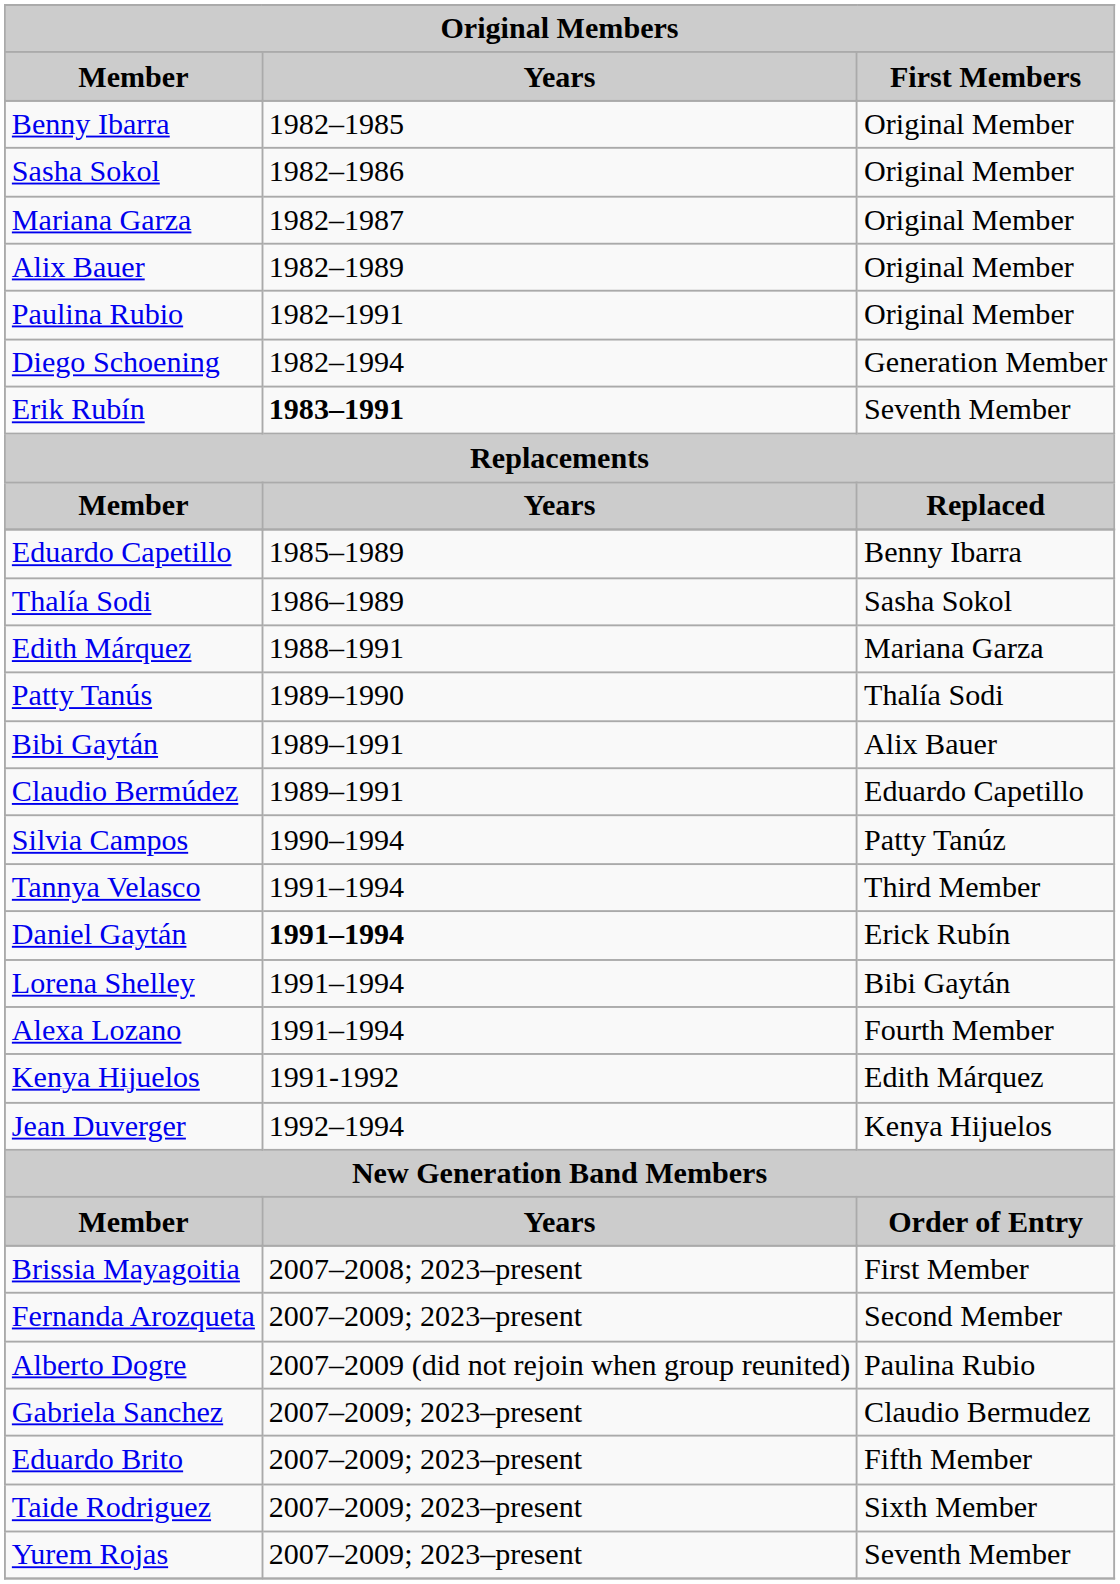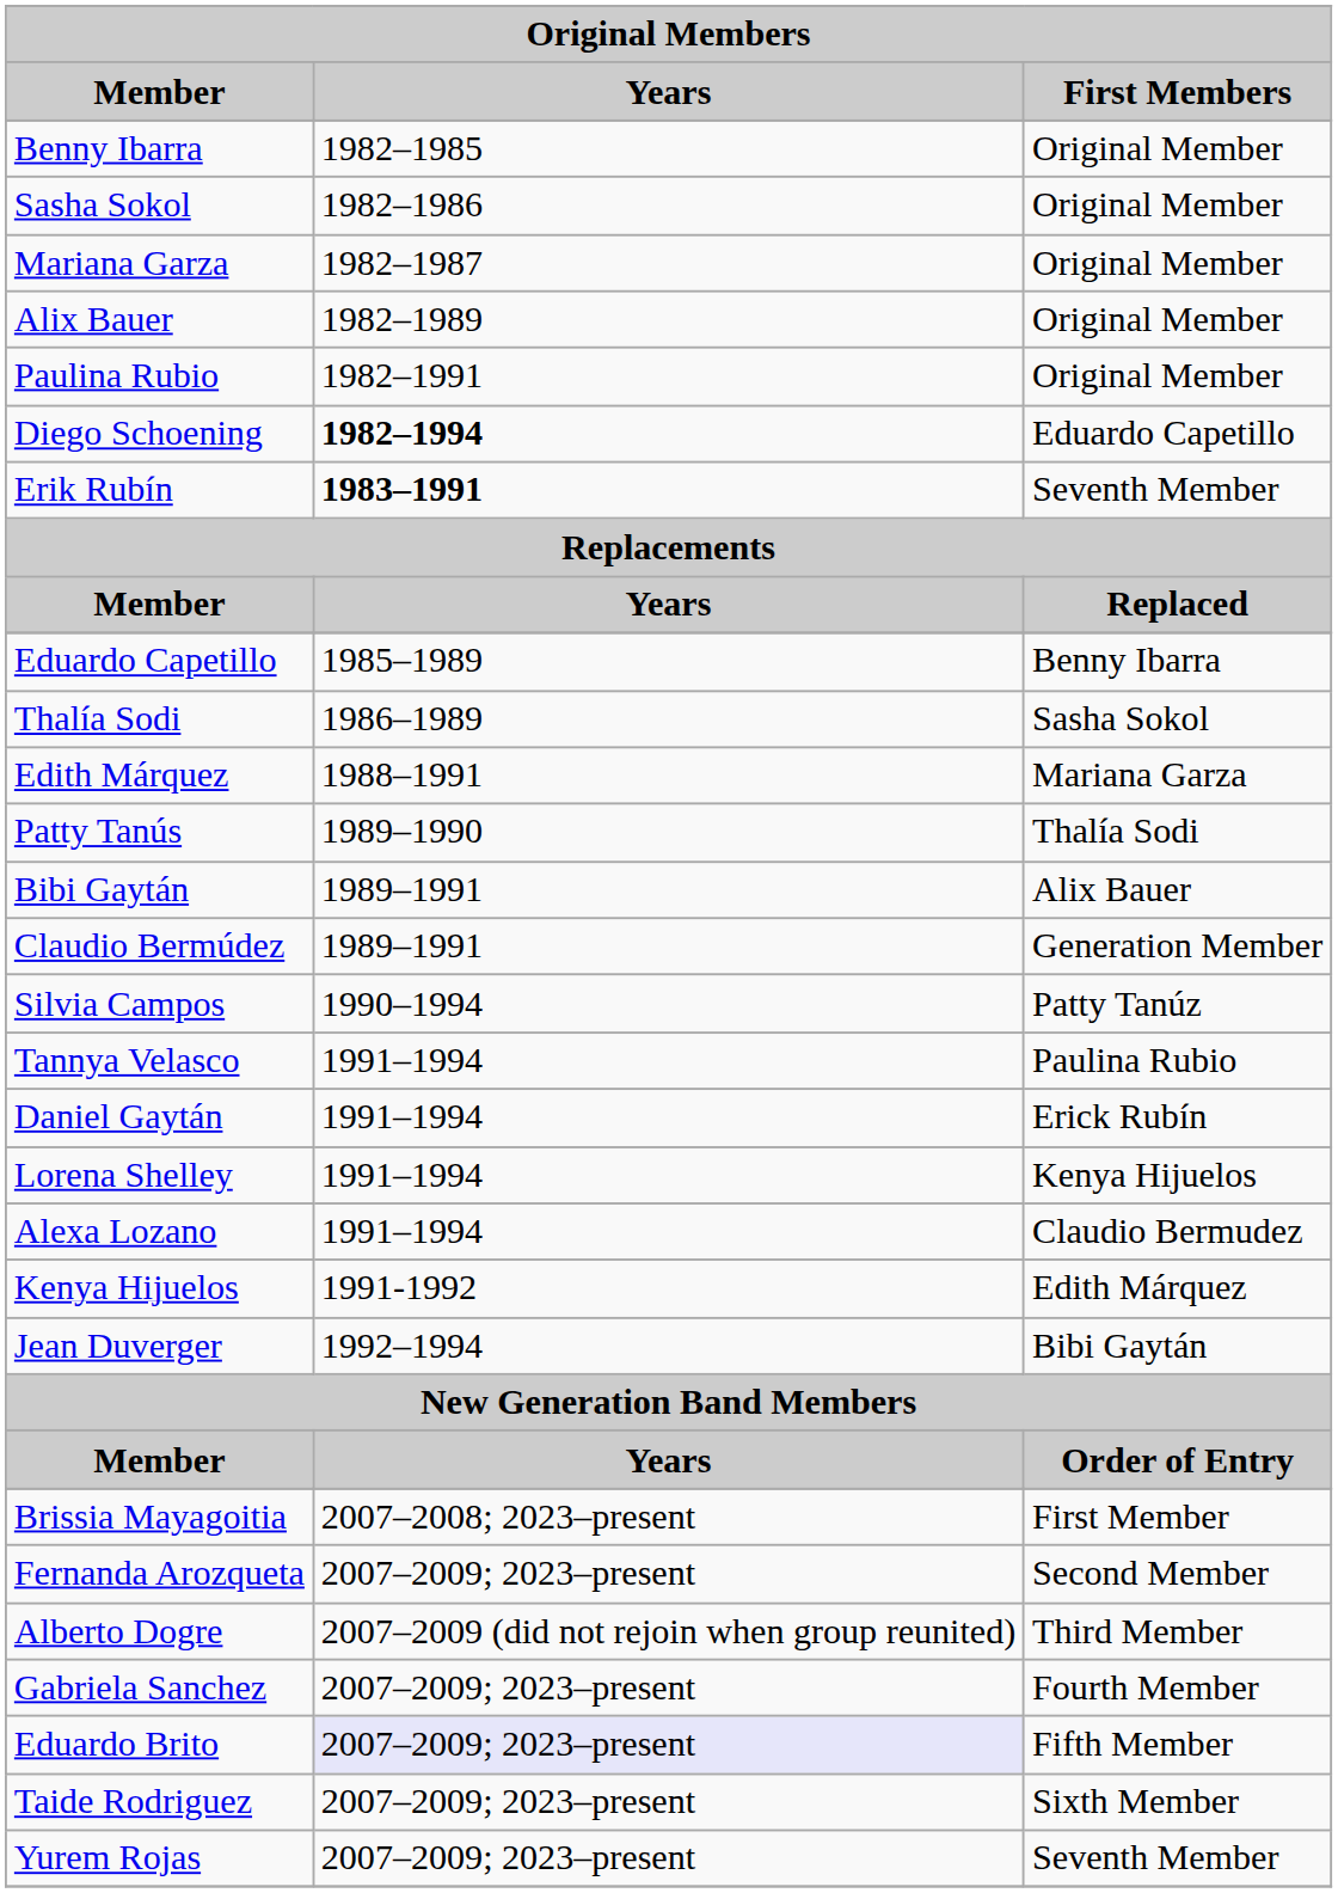 <table class="wikitable">
 <tr bgcolor="#CCCCCC">
 </tr>
 <tr>
 <th ! style="background-color: #CCCCCC;" colspan="4">Original Members</th>
 </tr>
 <tr>
 <th ! style="background-color: #CCCCCC;">Member</th>
 <th ! style="background-color: #CCCCCC;">Years</th>
 <th ! style="background-color: #CCCCCC;">First Members</th>
 </tr>
 <tr>
 </tr>
 <tr>
 <td><a href='#'>Benny Ibarra</a></td>
 <td>1982–1985</td>
 <td>Original Member</td>
 </tr>
 <tr>
 <td><a href='#'>Sasha Sokol</a></td>
 <td>1982–1986</td>
 <td>Original Member</td>
 </tr>
 <tr>
 <td><a href='#'>Mariana Garza</a></td>
 <td>1982–1987</td>
 <td>Original Member</td>
 </tr>
 <tr>
 <td><a href='#'>Alix Bauer</a></td>
 <td>1982–1989</td>
 <td>Original Member</td>
 </tr>
 <tr>
 <td><a href='#'>Paulina Rubio</a></td>
 <td>1982–1991</td>
 <td>Original Member</td>
 </tr>
 <tr>
 <td><a href='#'>Diego Schoening</a></td>
-<td>1982–1994</td>
-<td>Generation Member</td>
+<td><strong>1982–1994</strong></td>
+<td>Eduardo Capetillo</td>
 </tr>
 <tr>
 <td><a href='#'>Erik Rubín</a></td>
 <td><strong>1983–1991</strong></td>
 <td>Seventh Member</td>
 </tr>
 <tr>
 <th ! style="background-color: #CCCCCC;" colspan="4">Replacements</th>
 </tr>
 <tr>
 <th ! style="background-color: #CCCCCC;">Member</th>
 <th ! style="background-color: #CCCCCC;">Years</th>
 <th ! style="background-color: #CCCCCC;">Replaced</th>
 </tr>
 <tr>
 </tr>
 <tr>
 <td><a href='#'>Eduardo Capetillo</a></td>
 <td>1985–1989</td>
 <td>Benny Ibarra</td>
 </tr>
 <tr>
 <td><a href='#'>Thalía Sodi</a></td>
 <td>1986–1989</td>
 <td>Sasha Sokol</td>
 </tr>
 <tr>
 <td><a href='#'>Edith Márquez</a></td>
 <td>1988–1991</td>
 <td>Mariana Garza</td>
 </tr>
 <tr>
 <td><a href='#'>Patty Tanús</a></td>
 <td>1989–1990</td>
 <td>Thalía Sodi</td>
 </tr>
 <tr>
 <td><a href='#'>Bibi Gaytán</a></td>
 <td>1989–1991</td>
 <td>Alix Bauer</td>
 </tr>
 <tr>
 <td><a href='#'>Claudio Bermúdez</a></td>
 <td>1989–1991</td>
-<td>Eduardo Capetillo</td>
+<td>Generation Member</td>
 </tr>
 <tr>
 <td><a href='#'>Silvia Campos</a></td>
 <td>1990–1994</td>
 <td>Patty Tanúz</td>
 </tr>
 <tr>
 <td><a href='#'>Tannya Velasco</a></td>
 <td>1991–1994</td>
-<td>Third Member</td>
+<td>Paulina Rubio</td>
 </tr>
 <tr>
 <td><a href='#'>Daniel Gaytán</a></td>
-<td><strong>1991–1994</strong></td>
+<td>1991–1994</td>
 <td>Erick Rubín</td>
 </tr>
 <tr>
 <td><a href='#'>Lorena Shelley</a></td>
 <td>1991–1994</td>
-<td>Bibi Gaytán</td>
+<td>Kenya Hijuelos</td>
 </tr>
 <tr>
 <td><a href='#'>Alexa Lozano</a></td>
 <td>1991–1994</td>
-<td>Fourth Member</td>
+<td>Claudio Bermudez</td>
 </tr>
 <tr>
 <td><a href='#'>Kenya Hijuelos</a></td>
 <td>1991-1992</td>
 <td>Edith Márquez</td>
 </tr>
 <tr>
 <td><a href='#'>Jean Duverger</a></td>
 <td>1992–1994</td>
-<td>Kenya Hijuelos</td>
+<td>Bibi Gaytán</td>
 </tr>
 <tr>
 <th ! style="background-color: #CCCCCC;" colspan="4">New Generation Band Members</th>
 </tr>
 <tr>
 <th ! style="background-color: #CCCCCC;">Member</th>
 <th ! style="background-color: #CCCCCC;">Years</th>
 <th ! style="background-color: #CCCCCC;">Order of Entry</th>
 </tr>
 <tr>
 </tr>
 <tr>
 <td><a href='#'>Brissia Mayagoitia</a></td>
 <td>2007–2008; 2023–present</td>
 <td>First Member</td>
 </tr>
 <tr>
 <td><a href='#'>Fernanda Arozqueta</a></td>
 <td>2007–2009; 2023–present</td>
 <td>Second Member</td>
 </tr>
 <tr>
 <td><a href='#'>Alberto Dogre</a></td>
 <td>2007–2009 (did not rejoin when group reunited)</td>
-<td>Paulina Rubio</td>
+<td>Third Member</td>
 </tr>
 <tr>
 <td><a href='#'>Gabriela Sanchez</a></td>
 <td>2007–2009; 2023–present</td>
-<td>Claudio Bermudez</td>
+<td>Fourth Member</td>
 </tr>
 <tr>
 <td><a href='#'>Eduardo Brito</a></td>
-<td>2007–2009; 2023–present</td>
+<td style="background: lavender;">2007–2009; 2023–present</td>
 <td>Fifth Member</td>
 </tr>
 <tr>
 <td><a href='#'>Taide Rodriguez</a></td>
 <td>2007–2009; 2023–present</td>
 <td>Sixth Member</td>
 </tr>
 <tr>
 <td><a href='#'>Yurem Rojas</a></td>
 <td>2007–2009; 2023–present</td>
 <td>Seventh Member</td>
 </tr>
 <tr>
 </tr>
 </table>
